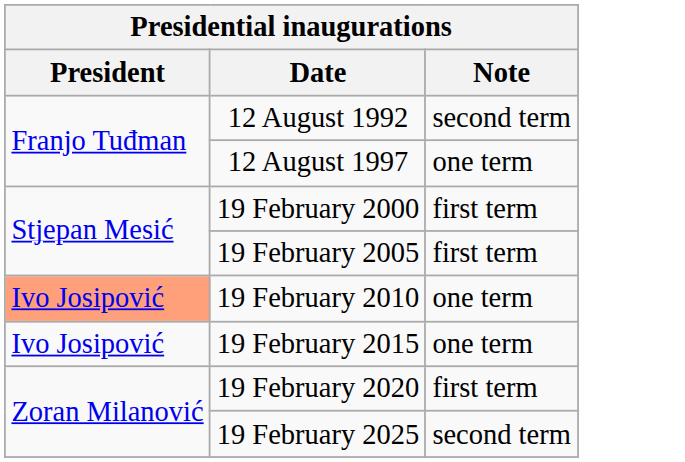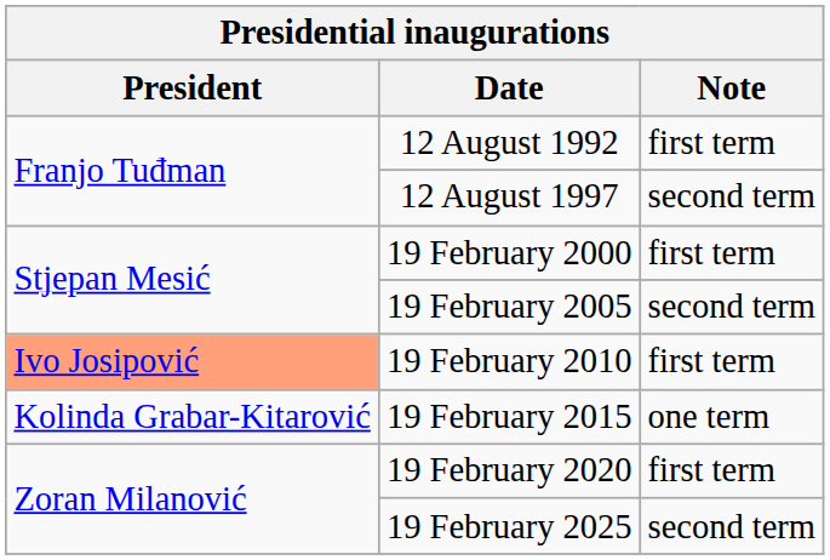 <table class="wikitable">
 <tr>
 <th colspan=3>Presidential inaugurations</th>
 </tr>
 <tr>
 <th>President</th>
 <th>Date</th>
 <th>Note</th>
 </tr>
 <tr>
 <td rowspan=2><a href='#'>Franjo Tuđman</a></td>
 <td align=center>12 August 1992</td>
-<td>second term</td>
+<td>first term</td>
 </tr>
 <tr>
 <td align=center>12 August 1997</td>
-<td>one term</td>
+<td>second term</td>
 </tr>
 <tr>
 <td rowspan=2><a href='#'>Stjepan Mesić</a></td>
 <td align=center>19 February 2000</td>
 <td>first term</td>
 </tr>
 <tr>
 <td align=center>19 February 2005</td>
-<td>first term</td>
+<td>second term</td>
 </tr>
 <tr>
 <td style="background: lightsalmon;"><a href='#'>Ivo Josipović</a></td>
 <td align=center>19 February 2010</td>
-<td>one term</td>
+<td>first term</td>
 </tr>
 <tr>
-<td><a href='#'>Ivo Josipović</a></td>
+<td><a href='#'>Kolinda Grabar-Kitarović</a></td>
 <td align=center>19 February 2015</td>
 <td>one term</td>
 </tr>
 <tr>
 <td rowspan=2><a href='#'>Zoran Milanović</a></td>
 <td align=center>19 February 2020</td>
 <td>first term</td>
 </tr>
 <tr>
 <td align=center>19 February 2025</td>
 <td>second term</td>
 </tr>
 </table>
